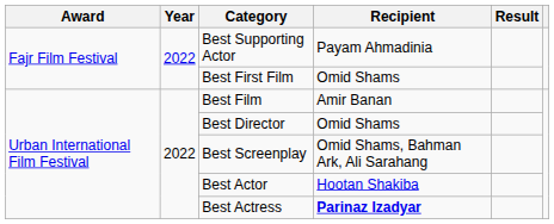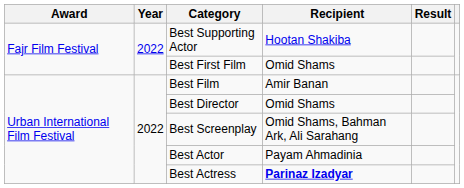 <table class="wikitable">
 <tr>
 <th>Award</th>
 <th>Year</th>
 <th>Category</th>
 <th>Recipient</th>
 <th>Result</th>
 <th></th>
 </tr>
 <tr>
 <td rowspan="2"><a href='#'>Fajr Film Festival</a></td>
 <td rowspan="2"><a href='#'>2022</a></td>
 <td>Best Supporting Actor</td>
-<td>Payam Ahmadinia</td>
+<td><a href='#'>Hootan Shakiba</a></td>
 <td></td>
 <td rowspan="2"></td>
 </tr>
 <tr>
 <td>Best First Film</td>
 <td>Omid Shams</td>
 <td></td>
 </tr>
 <tr>
 <td rowspan="5"><a href='#'>Urban International Film Festival</a></td>
 <td rowspan="5">2022</td>
 <td>Best Film</td>
 <td>Amir Banan</td>
 <td></td>
 <td rowspan="5"></td>
 </tr>
 <tr>
 <td>Best Director</td>
 <td>Omid Shams</td>
 <td></td>
 </tr>
 <tr>
 <td>Best Screenplay</td>
 <td>Omid Shams, Bahman Ark, Ali Sarahang</td>
 <td></td>
 </tr>
 <tr>
 <td>Best Actor</td>
-<td><a href='#'>Hootan Shakiba</a></td>
+<td>Payam Ahmadinia</td>
 <td></td>
 </tr>
 <tr>
 <td>Best Actress</td>
 <td><strong><a href='#'>Parinaz Izadyar</a></strong></td>
 <td></td>
 </tr>
 </table>
